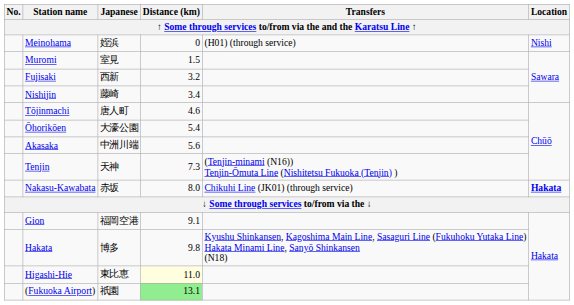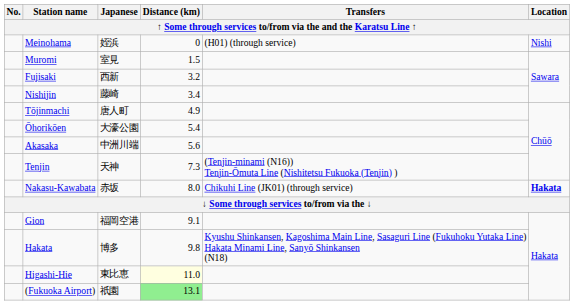 <table class="wikitable">
 <tr>
 <th>No.</th>
 <th>Station name</th>
 <th>Japanese</th>
 <th>Distance (km)</th>
 <th>Transfers</th>
 <th>Location</th>
 </tr>
 <tr>
 <th colspan="6">↑ <strong><a href='#'>Some through services</a> to/from  via the  and the <a href='#'>Karatsu Line</a></strong> ↑</th>
 </tr>
 <tr>
 <td></td>
 <td><a href='#'>Meinohama</a></td>
 <td>姪浜</td>
 <td align="right">0</td>
 <td> (H01) (through service)</td>
 <td><a href='#'>Nishi</a></td>
 </tr>
 <tr>
 <td></td>
 <td><a href='#'>Muromi</a></td>
 <td>室見</td>
 <td align="right">1.5</td>
 <td></td>
 <td rowspan="3"><a href='#'>Sawara</a></td>
 </tr>
 <tr>
 <td></td>
 <td><a href='#'>Fujisaki</a></td>
 <td>西新</td>
 <td align="right">3.2</td>
 <td></td>
 </tr>
 <tr>
 <td></td>
 <td><a href='#'>Nishijin</a></td>
 <td>藤崎</td>
 <td align="right">3.4</td>
 <td></td>
 </tr>
 <tr>
 <td></td>
 <td><a href='#'>Tōjinmachi</a></td>
 <td>唐人町</td>
-<td align="right">4.6</td>
+<td align="right">4.9</td>
 <td></td>
 <td rowspan="4"><a href='#'>Chūō</a></td>
 </tr>
 <tr>
 <td></td>
 <td><a href='#'>Ōhorikōen</a></td>
 <td>大濠公園</td>
 <td align="right">5.4</td>
 <td></td>
 </tr>
 <tr>
 <td></td>
 <td><a href='#'>Akasaka</a></td>
 <td>中洲川端</td>
 <td align="right">5.6</td>
 <td></td>
 </tr>
 <tr>
 <td></td>
 <td><a href='#'>Tenjin</a></td>
 <td>天神</td>
 <td align="right">7.3</td>
 <td> (<a href='#'>Tenjin-minami</a> (N16))<br><a href='#'>Tenjin-Ōmuta Line</a> (<a href='#'>Nishitetsu Fukuoka (Tenjin)</a> )</td>
 </tr>
 <tr>
 <td></td>
 <td><a href='#'>Nakasu-Kawabata</a></td>
 <td>赤坂</td>
 <td align="right">8.0</td>
 <td><a href='#'>Chikuhi Line</a> (JK01) (through service)</td>
 <td rowspan="1"><strong><a href='#'>Hakata</a></strong></td>
 </tr>
 <tr>
 <th colspan="6" align="center">↓ <strong><a href='#'>Some through services</a> to/from  via the </strong> ↓</th>
 </tr>
 <tr>
 <td></td>
 <td><a href='#'>Gion</a></td>
 <td>福岡空港</td>
 <td align="right">9.1</td>
 <td></td>
 <td rowspan="4"><a href='#'>Hakata</a></td>
 </tr>
 <tr>
 <td></td>
 <td><a href='#'>Hakata</a></td>
 <td>博多</td>
 <td align="right">9.8</td>
 <td><a href='#'>Kyushu Shinkansen</a>, <a href='#'>Kagoshima Main Line</a>, <a href='#'>Sasaguri Line</a> (<a href='#'>Fukuhoku Yutaka Line</a>)<br><a href='#'>Hakata Minami Line</a>, <a href='#'>Sanyō Shinkansen</a><br> (N18)</td>
 </tr>
 <tr>
 <td></td>
 <td><a href='#'>Higashi-Hie</a></td>
 <td>東比恵</td>
 <td align="right" style="background: lightyellow;">11.0</td>
 <td></td>
 </tr>
 <tr>
 <td></td>
 <td> (<a href='#'>Fukuoka Airport</a>)</td>
 <td>祇園</td>
 <td align="right" style="background: lightgreen;">13.1</td>
 <td></td>
 </tr>
 </table>
